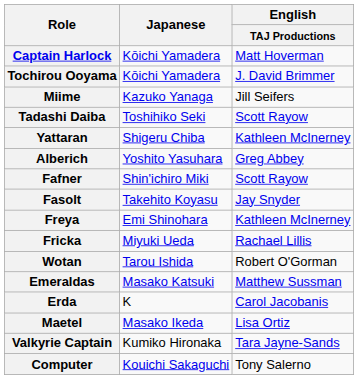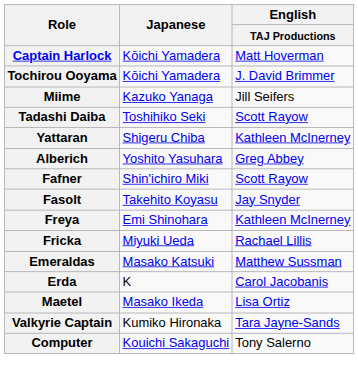 <table class="wikitable mw-collapsible">
 <tr>
 <th rowspan="2">Role</th>
 <th rowspan="2">Japanese</th>
 <th>English</th>
 </tr>
 <tr>
 <th><small>TAJ Productions</small></th>
 </tr>
 <tr>
 <th><a href='#'>Captain Harlock</a></th>
 <td><a href='#'>Kōichi Yamadera</a></td>
 <td><a href='#'>Matt Hoverman</a></td>
 </tr>
 <tr>
 <th>Tochirou Ooyama</th>
 <td><a href='#'>Kōichi Yamadera</a></td>
 <td><a href='#'>J. David Brimmer</a></td>
 </tr>
 <tr>
 <th>Miime</th>
 <td><a href='#'>Kazuko Yanaga</a></td>
 <td>Jill Seifers</td>
 </tr>
 <tr>
 <th>Tadashi Daiba</th>
 <td><a href='#'>Toshihiko Seki</a></td>
 <td><a href='#'>Scott Rayow</a></td>
 </tr>
 <tr>
 <th>Yattaran</th>
 <td><a href='#'>Shigeru Chiba</a></td>
 <td><a href='#'>Kathleen McInerney</a></td>
 </tr>
 <tr>
 <th>Alberich</th>
 <td><a href='#'>Yoshito Yasuhara</a></td>
 <td><a href='#'>Greg Abbey</a></td>
 </tr>
 <tr>
 <th>Fafner</th>
 <td><a href='#'>Shin'ichiro Miki</a></td>
 <td><a href='#'>Scott Rayow</a></td>
 </tr>
 <tr>
 <th>Fasolt</th>
 <td><a href='#'>Takehito Koyasu</a></td>
 <td><a href='#'>Jay Snyder</a></td>
 </tr>
 <tr>
 <th>Freya</th>
 <td><a href='#'>Emi Shinohara</a></td>
 <td><a href='#'>Kathleen McInerney</a></td>
 </tr>
 <tr>
 <th>Fricka</th>
 <td><a href='#'>Miyuki Ueda</a></td>
 <td><a href='#'>Rachael Lillis</a></td>
 </tr>
 <tr>
-<th>Wotan</th>
-<td><a href='#'>Tarou Ishida</a></td>
-<td>Robert O'Gorman</td>
-</tr>
-<tr>
 <th>Emeraldas</th>
 <td><a href='#'>Masako Katsuki</a></td>
 <td><a href='#'>Matthew Sussman</a> </td>
 </tr>
 <tr>
 <th>Erda</th>
 <td>K</td>
 <td><a href='#'>Carol Jacobanis</a> </td>
 </tr>
 <tr>
 <th>Maetel</th>
 <td><a href='#'>Masako Ikeda</a></td>
 <td><a href='#'>Lisa Ortiz</a></td>
 </tr>
 <tr>
 <th>Valkyrie Captain</th>
 <td>Kumiko Hironaka</td>
 <td><a href='#'>Tara Jayne-Sands</a></td>
 </tr>
 <tr>
 <th>Computer</th>
 <td><a href='#'>Kouichi Sakaguchi</a></td>
 <td>Tony Salerno</td>
 </tr>
 </table>
